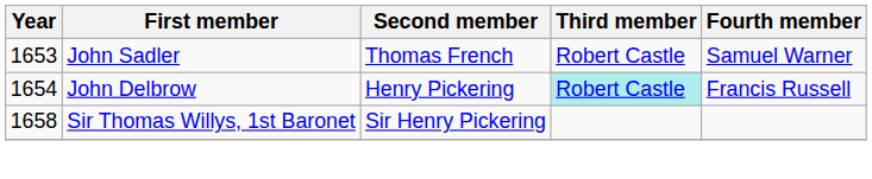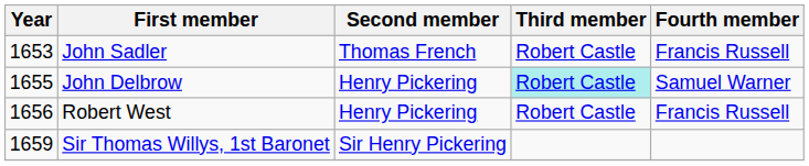 <table class="wikitable">
 <tr>
 <th>Year</th>
 <th>First member</th>
 <th>Second member</th>
 <th>Third member</th>
 <th>Fourth member</th>
 </tr>
 <tr>
 <td>1653</td>
 <td><a href='#'>John Sadler</a></td>
 <td><a href='#'>Thomas French</a></td>
 <td><a href='#'>Robert Castle</a></td>
+<td><a href='#'>Francis Russell</a></td>
+</tr>
+<tr>
+<td>1655</td>
+<td><a href='#'>John Delbrow</a></td>
+<td><a href='#'>Henry Pickering</a></td>
+<td style="background: paleturquoise;"><a href='#'>Robert Castle</a></td>
 <td><a href='#'>Samuel Warner</a></td>
 </tr>
 <tr>
-<td>1654</td>
-<td><a href='#'>John Delbrow</a></td>
+<td>1656</td>
+<td>Robert West</td>
 <td><a href='#'>Henry Pickering</a></td>
-<td style="background: paleturquoise;"><a href='#'>Robert Castle</a></td>
+<td><a href='#'>Robert Castle</a></td>
 <td><a href='#'>Francis Russell</a></td>
 </tr>
 <tr>
-<td>1658</td>
+<td>1659</td>
 <td><a href='#'>Sir Thomas Willys, 1st Baronet</a></td>
 <td><a href='#'>Sir Henry Pickering</a></td>
 <td></td>
 <td></td>
 </tr>
 <tr>
 </tr>
 </table>
